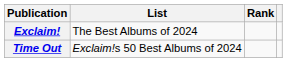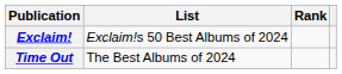 <table class="wikitable sortable plainrowheaders" style="border:none; margin:0;">
 <tr>
 <th scope="col">Publication</th>
 <th scope="col" class="unsortable">List</th>
 <th scope="col" data-sort-type="number">Rank</th>
 <th scope="col" class="unsortable"></th>
 </tr>
 <tr>
 <th scope="row"><em><a href='#'>Exclaim!</a></em></th>
-<td>The Best Albums of 2024</td>
+<td><em>Exclaim!</em>s 50 Best Albums of 2024</td>
 <td></td>
 <td></td>
 </tr>
 <tr>
 <th scope="row"><em><a href='#'>Time Out</a></em></th>
-<td><em>Exclaim!</em>s 50 Best Albums of 2024</td>
+<td>The Best Albums of 2024</td>
 <td></td>
 <td></td>
 </tr>
 </table>
